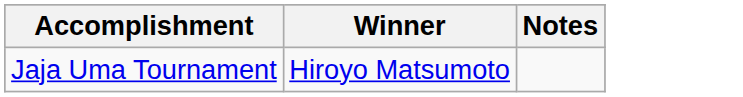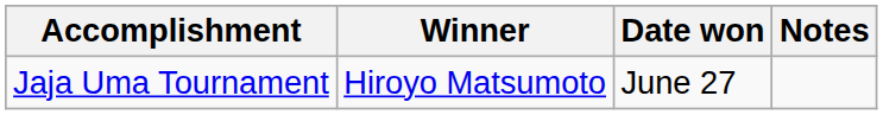 <table class="wikitable">
 <tr>
 <th>Accomplishment</th>
 <th>Winner</th>
+<th>Date won</th>
 <th>Notes</th>
 </tr>
 <tr>
 <td><a href='#'>Jaja Uma Tournament</a></td>
 <td><a href='#'>Hiroyo Matsumoto</a></td>
+<td>June 27</td>
 <td></td>
 </tr>
 </table>
